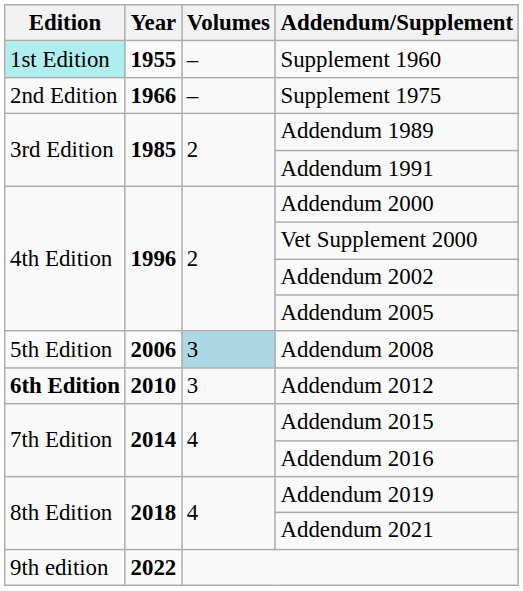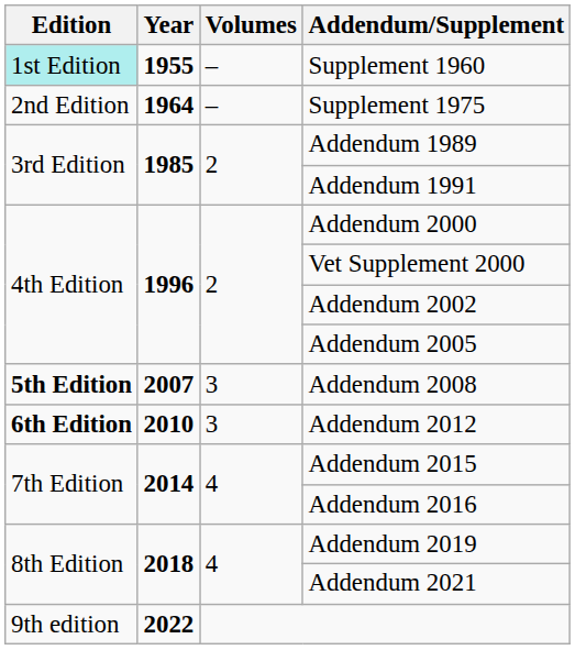 <table class="wikitable">
 <tr>
 <th>Edition</th>
 <th>Year</th>
 <th>Volumes</th>
 <th>Addendum/Supplement</th>
 </tr>
 <tr>
 <td style="background: paleturquoise;">1st Edition</td>
 <td><strong>1955</strong></td>
 <td>–</td>
 <td>Supplement 1960</td>
 </tr>
 <tr>
 <td>2nd Edition</td>
-<td><strong>1966</strong></td>
+<td><strong>1964</strong></td>
 <td>–</td>
 <td>Supplement 1975</td>
 </tr>
 <tr>
 <td rowspan="2">3rd Edition</td>
 <td rowspan="2"><strong>1985</strong></td>
 <td rowspan="2">2</td>
 <td>Addendum 1989</td>
 </tr>
 <tr>
 <td>Addendum 1991</td>
 </tr>
 <tr>
 <td rowspan="4">4th Edition</td>
 <td rowspan="4"><strong>1996</strong></td>
 <td rowspan="4">2</td>
 <td>Addendum 2000</td>
 </tr>
 <tr>
 <td>Vet Supplement 2000</td>
 </tr>
 <tr>
 <td>Addendum 2002</td>
 </tr>
 <tr>
 <td>Addendum 2005</td>
 </tr>
 <tr>
-<td>5th Edition</td>
-<td><strong>2006</strong></td>
-<td style="background: lightblue;">3</td>
+<td><strong>5th Edition</strong></td>
+<td><strong>2007</strong></td>
+<td>3</td>
 <td>Addendum 2008</td>
 </tr>
 <tr>
 <td><strong>6th Edition</strong></td>
 <td><strong>2010</strong></td>
 <td>3</td>
 <td>Addendum 2012</td>
 </tr>
 <tr>
 <td rowspan="2">7th Edition</td>
 <td rowspan="2"><strong>2014</strong></td>
 <td rowspan="2">4</td>
 <td>Addendum 2015</td>
 </tr>
 <tr>
 <td>Addendum 2016</td>
 </tr>
 <tr>
 <td rowspan="2">8th Edition</td>
 <td rowspan="2"><strong>2018</strong></td>
 <td rowspan="2">4</td>
 <td>Addendum 2019</td>
 </tr>
 <tr>
 <td>Addendum 2021</td>
 </tr>
 <tr>
 <td>9th edition</td>
 <td><strong>2022</strong></td>
 </tr>
 </table>
